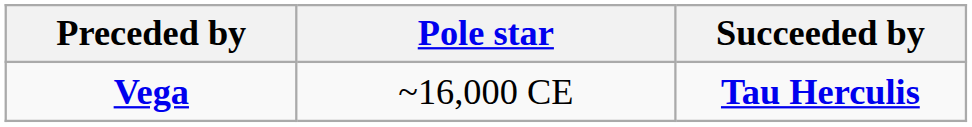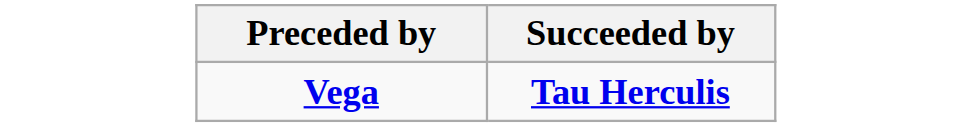 <table class="wikitable" style="margin: 1em auto 1em auto;">
 <tr>
 <th width="120" align="center">Preceded by</th>
-<th width="160" align="center"><a href='#'>Pole star</a></th>
 <th width="120" align="center">Succeeded by</th>
 </tr>
 <tr>
 <td align="center"><strong><a href='#'>Vega</a></strong></td>
-<td align="center">~16,000 CE</td>
 <td align="center"><strong><a href='#'>Tau Herculis</a></strong></td>
 </tr>
 </table>
